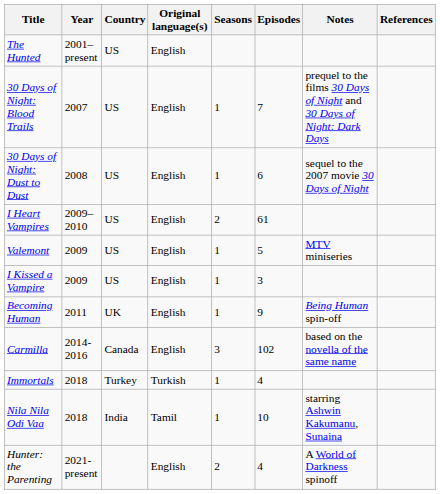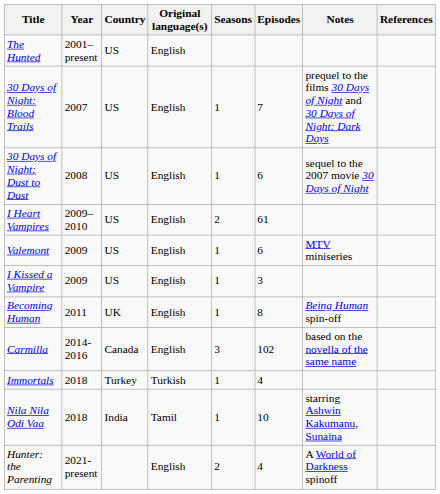 <table class="wikitable sortable">
 <tr>
 <th>Title</th>
 <th>Year</th>
 <th>Country</th>
 <th>Original language(s)</th>
 <th>Seasons</th>
 <th>Episodes</th>
 <th>Notes</th>
 <th>References</th>
 </tr>
 <tr>
 <td><em><a href='#'>The Hunted</a></em></td>
 <td>2001–present</td>
 <td>US</td>
 <td>English</td>
 <td></td>
 <td></td>
 <td></td>
 <td></td>
 </tr>
 <tr>
 <td><em><a href='#'>30 Days of Night: Blood Trails</a></em></td>
 <td>2007</td>
 <td>US</td>
 <td>English</td>
 <td>1</td>
 <td>7</td>
 <td>prequel to the films <em><a href='#'>30 Days of Night</a></em> and <em><a href='#'>30 Days of Night: Dark Days</a></em></td>
 <td></td>
 </tr>
 <tr>
 <td><em><a href='#'>30 Days of Night: Dust to Dust</a></em></td>
 <td>2008</td>
 <td>US</td>
 <td>English</td>
 <td>1</td>
 <td>6</td>
 <td>sequel to the 2007 movie <em><a href='#'>30 Days of Night</a></em></td>
 <td></td>
 </tr>
 <tr>
 <td><em><a href='#'>I Heart Vampires</a></em></td>
 <td>2009–2010</td>
 <td>US</td>
 <td>English</td>
 <td>2</td>
 <td>61</td>
 <td></td>
 <td></td>
 </tr>
 <tr>
 <td><em><a href='#'>Valemont</a></em></td>
 <td>2009</td>
 <td>US</td>
 <td>English</td>
 <td>1</td>
-<td>5</td>
+<td>6</td>
 <td><a href='#'>MTV</a> miniseries</td>
 <td></td>
 </tr>
 <tr>
 <td><em><a href='#'>I Kissed a Vampire</a></em></td>
 <td>2009</td>
 <td>US</td>
 <td>English</td>
 <td>1</td>
 <td>3</td>
 <td></td>
 <td></td>
 </tr>
 <tr>
 <td><em><a href='#'>Becoming Human</a></em></td>
 <td>2011</td>
 <td>UK</td>
 <td>English</td>
 <td>1</td>
-<td>9</td>
+<td>8</td>
 <td><em><a href='#'>Being Human</a></em> spin-off</td>
 <td></td>
 </tr>
 <tr>
 <td><em><a href='#'>Carmilla</a></em></td>
 <td>2014-2016</td>
 <td>Canada</td>
 <td>English</td>
 <td>3</td>
 <td>102</td>
 <td>based on the <a href='#'>novella of the same name</a></td>
 <td></td>
 </tr>
 <tr>
 <td><em><a href='#'>Immortals</a></em></td>
 <td>2018</td>
 <td>Turkey</td>
 <td>Turkish</td>
 <td>1</td>
 <td>4</td>
 <td></td>
 <td></td>
 </tr>
 <tr>
 <td><em><a href='#'>Nila Nila Odi Vaa</a></em></td>
 <td>2018</td>
 <td>India</td>
 <td>Tamil</td>
 <td>1</td>
 <td>10</td>
 <td>starring <a href='#'>Ashwin Kakumanu</a>, <a href='#'>Sunaina</a></td>
 <td></td>
 </tr>
 <tr>
 <td><em>Hunter: the Parenting</em></td>
 <td>2021-present</td>
 <td></td>
 <td>English</td>
 <td>2</td>
 <td>4</td>
 <td>A <a href='#'>World of Darkness</a> spinoff</td>
 <td></td>
 </tr>
 </table>
